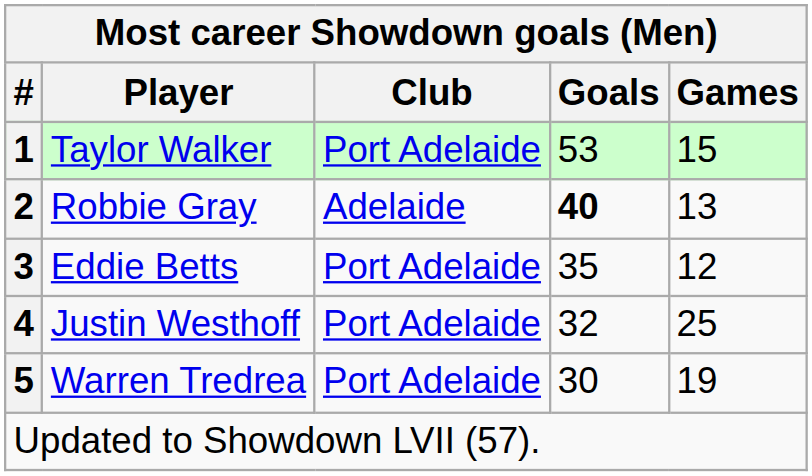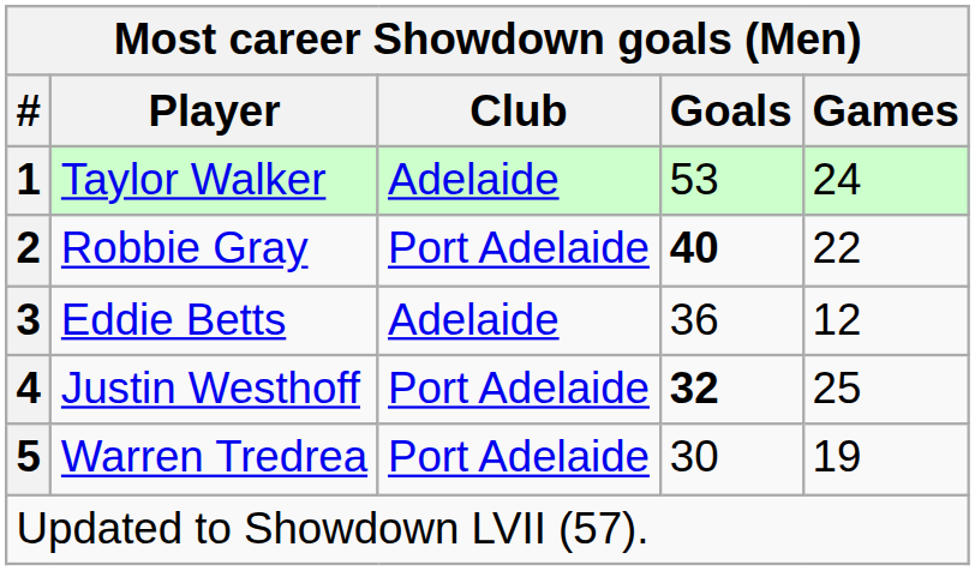 <table class="wikitable">
 <tr>
 <th colspan="5">Most career Showdown goals (Men)</th>
 </tr>
 <tr>
 <th>#</th>
 <th>Player</th>
 <th>Club</th>
 <th>Goals</th>
 <th>Games</th>
 </tr>
 <tr style="background:#cfc;">
 <th>1</th>
 <td><a href='#'>Taylor Walker</a></td>
-<td><a href='#'>Port Adelaide</a></td>
+<td><a href='#'>Adelaide</a></td>
 <td>53</td>
-<td>15</td>
+<td>24</td>
 </tr>
 <tr>
 <th>2</th>
 <td><a href='#'>Robbie Gray</a></td>
-<td><a href='#'>Adelaide</a></td>
+<td><a href='#'>Port Adelaide</a></td>
 <td><strong>40</strong></td>
-<td>13</td>
+<td>22</td>
 </tr>
 <tr>
 <th>3</th>
 <td><a href='#'>Eddie Betts</a></td>
-<td><a href='#'>Port Adelaide</a></td>
-<td>35</td>
+<td><a href='#'>Adelaide</a></td>
+<td>36</td>
 <td>12</td>
 </tr>
 <tr>
 <th>4</th>
 <td><a href='#'>Justin Westhoff</a></td>
 <td><a href='#'>Port Adelaide</a></td>
-<td>32</td>
+<td><strong>32</strong></td>
 <td>25</td>
 </tr>
 <tr>
 <th>5</th>
 <td><a href='#'>Warren Tredrea</a></td>
 <td><a href='#'>Port Adelaide</a></td>
 <td>30</td>
 <td>19</td>
 </tr>
 <tr>
 <td colspan="5">Updated to Showdown LVII (57).</td>
 </tr>
 </table>
